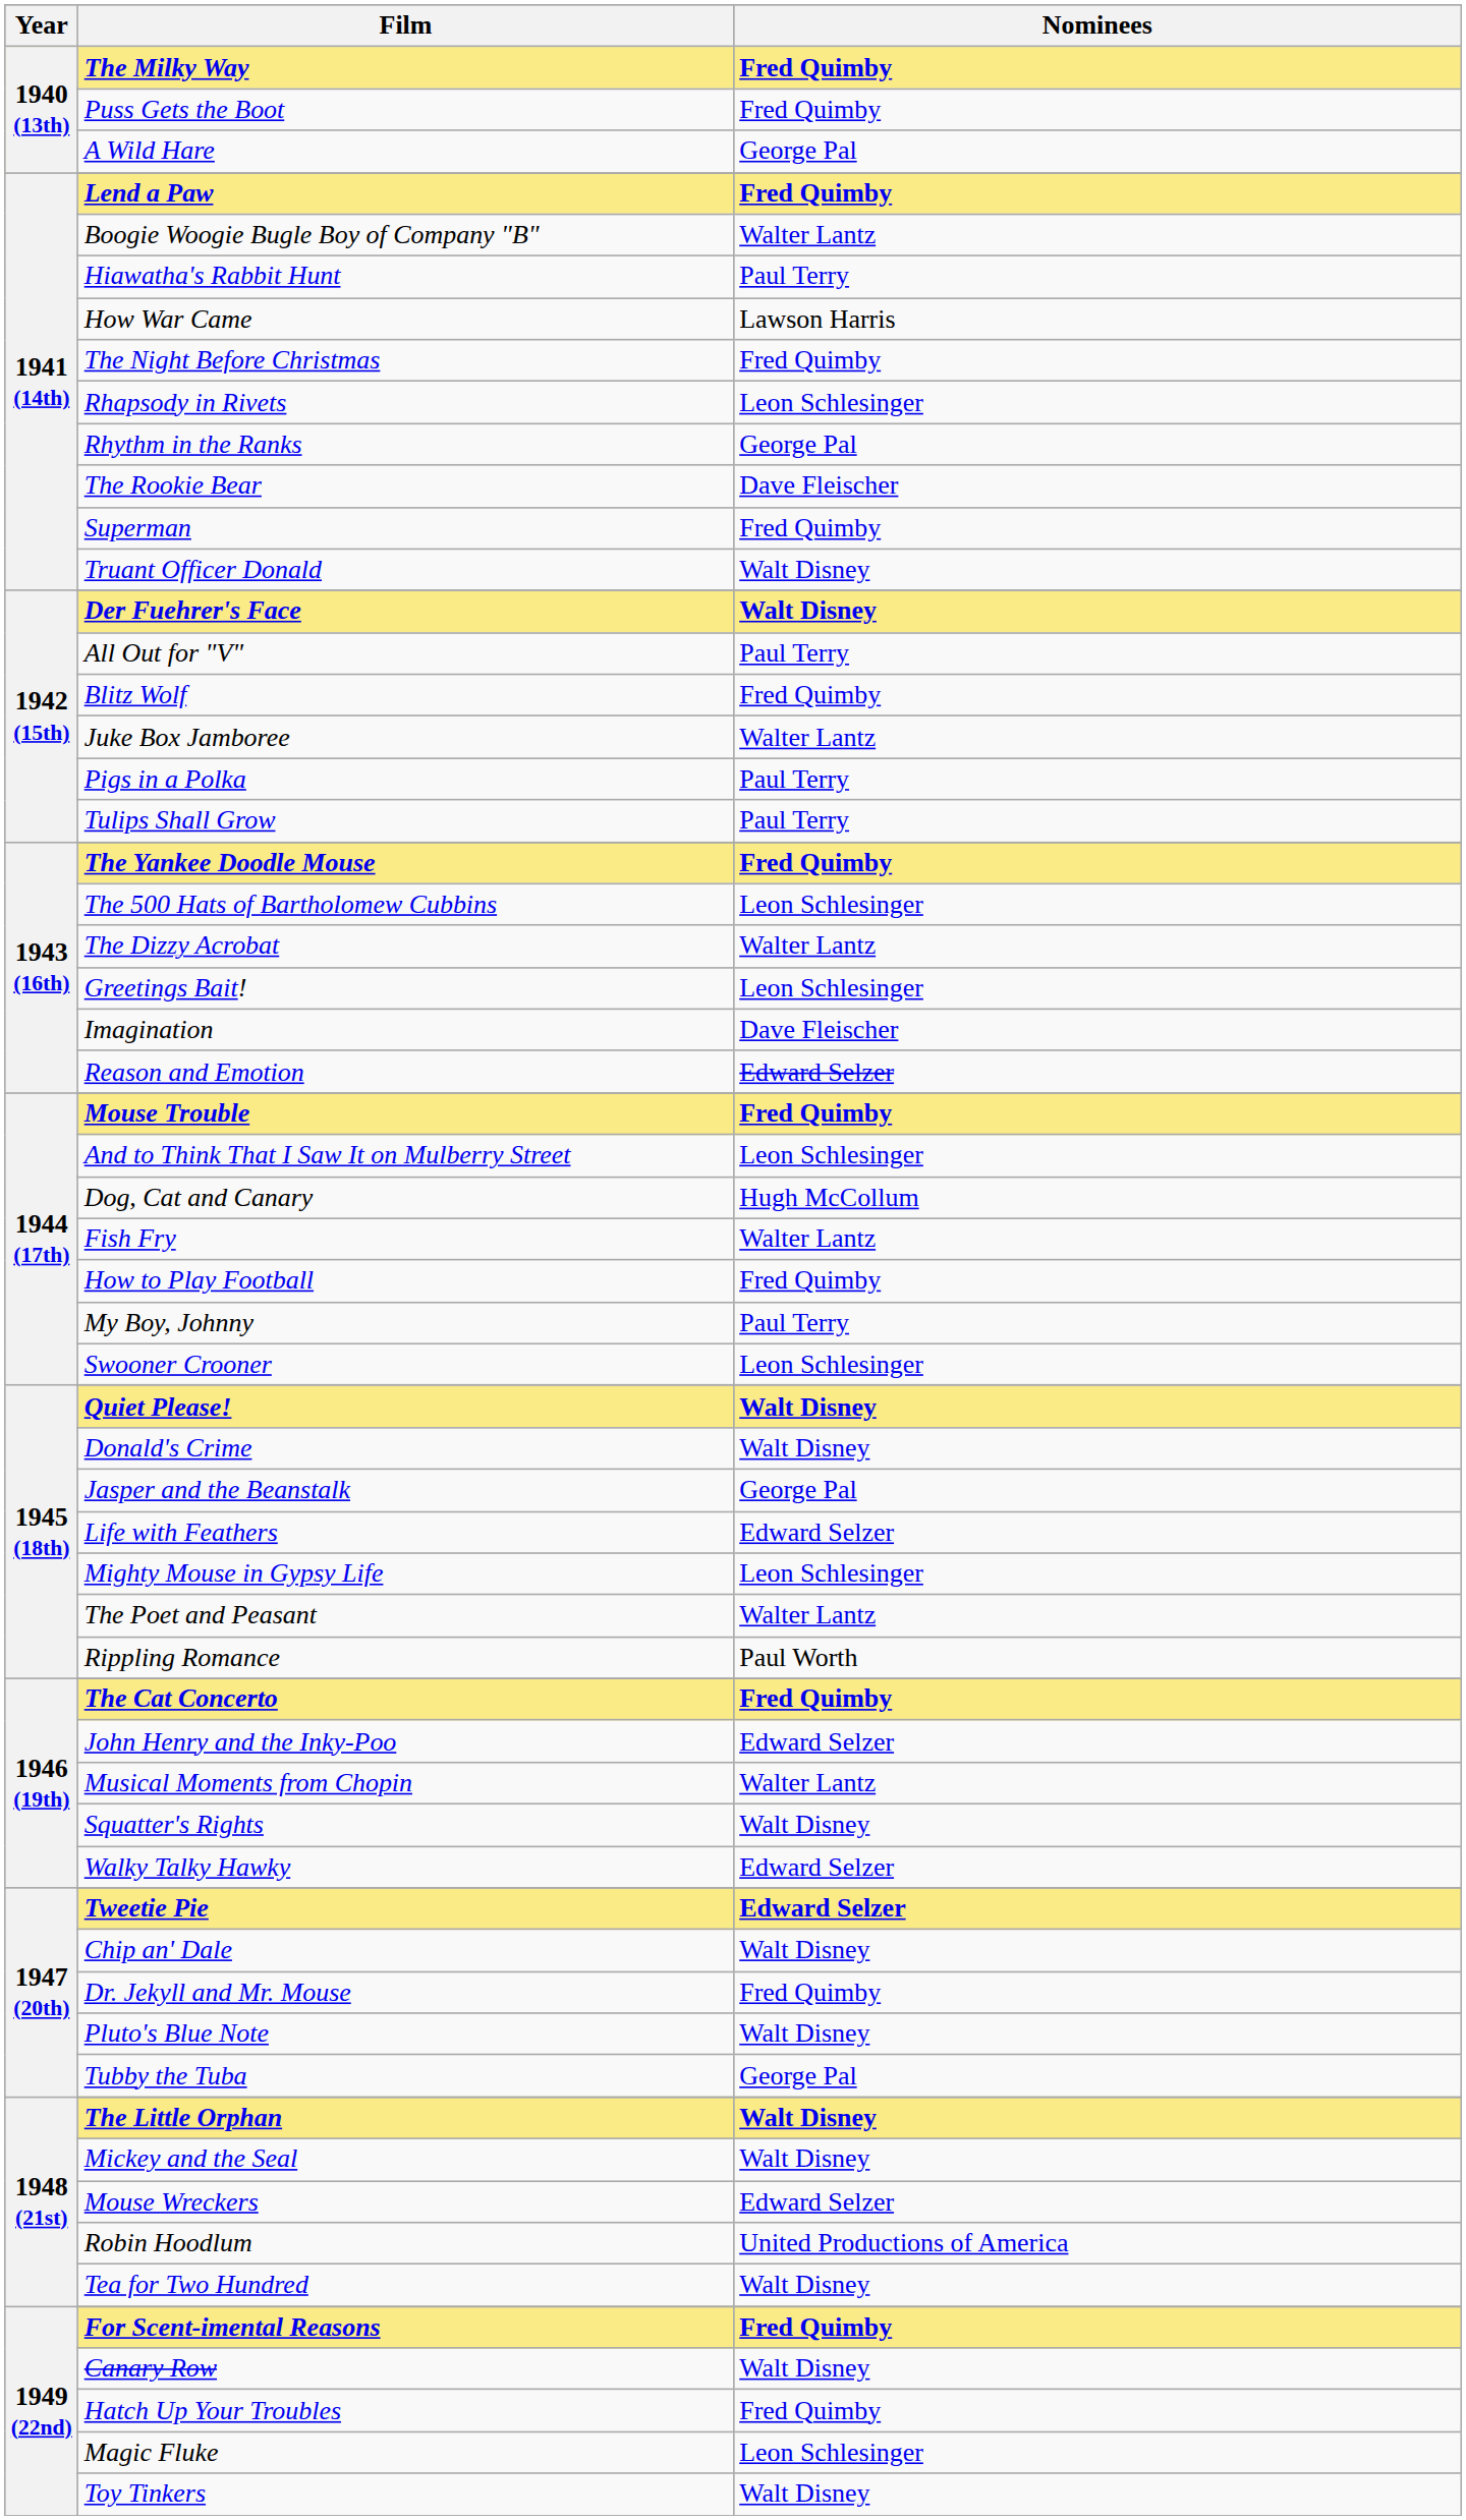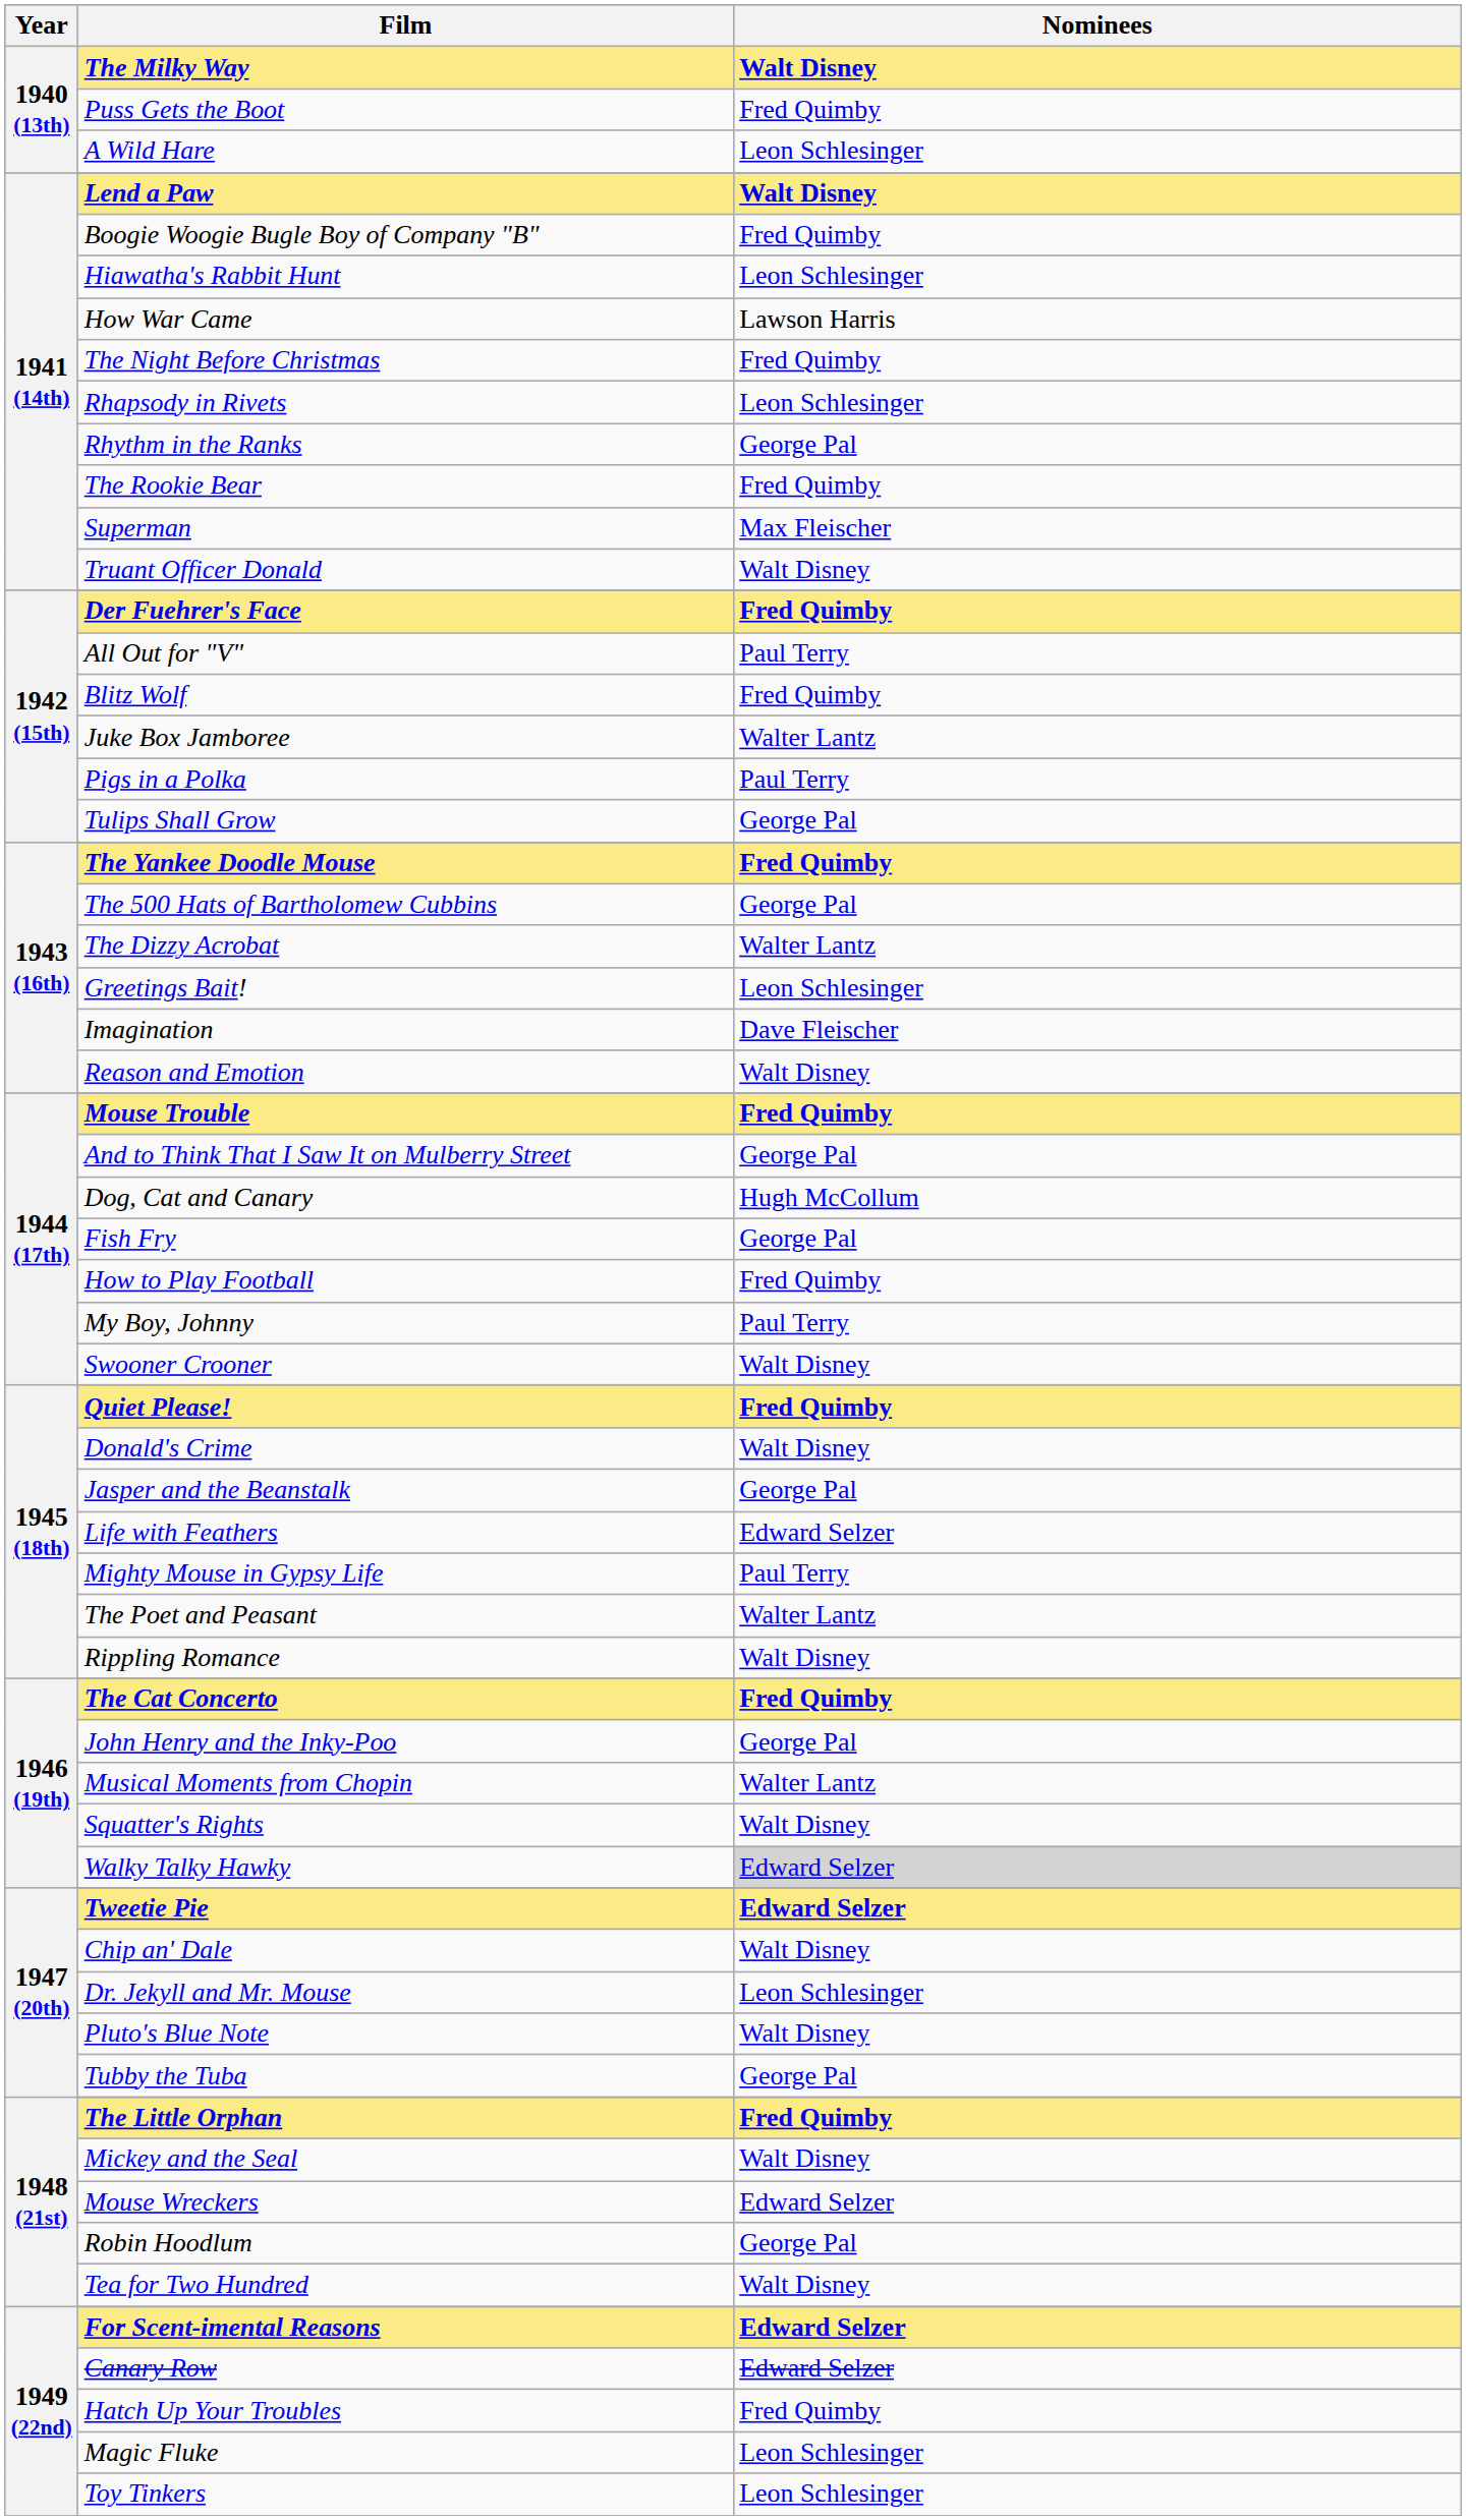 <table class="wikitable sortable" style="width:100%">
 <tr bgcolor="#bebebe">
 <th width="5%">Year</th>
 <th width="45%">Film</th>
 <th width="50%">Nominees</th>
 </tr>
 <tr style="background:#FAEB86">
 <th rowspan="3">1940<br><small><a href='#'>(13th)</a></small></th>
 <td><strong><em><a href='#'>The Milky Way</a></em></strong></td>
-<td><strong><a href='#'>Fred Quimby</a></strong></td>
+<td><strong><a href='#'>Walt Disney</a></strong></td>
 </tr>
 <tr>
 <td><em><a href='#'>Puss Gets the Boot</a></em></td>
 <td><a href='#'>Fred Quimby</a></td>
 </tr>
 <tr>
 <td><em><a href='#'>A Wild Hare</a></em></td>
-<td><a href='#'>George Pal</a></td>
+<td><a href='#'>Leon Schlesinger</a></td>
 </tr>
 <tr>
 <th rowspan="11" style="text-align:center">1941<br><small><a href='#'>(14th)</a></small></th>
 </tr>
 <tr style="background:#FAEB86">
 <td><strong><em><a href='#'>Lend a Paw</a></em></strong></td>
-<td><strong><a href='#'>Fred Quimby</a></strong></td>
+<td><strong><a href='#'>Walt Disney</a></strong></td>
 </tr>
 <tr>
 <td><em>Boogie Woogie Bugle Boy of Company "B"</em></td>
-<td><a href='#'>Walter Lantz</a></td>
+<td><a href='#'>Fred Quimby</a></td>
 </tr>
 <tr>
 <td><em><a href='#'>Hiawatha's Rabbit Hunt</a></em></td>
-<td><a href='#'>Paul Terry</a></td>
+<td><a href='#'>Leon Schlesinger</a></td>
 </tr>
 <tr>
 <td><em>How War Came</em></td>
 <td>Lawson Harris</td>
 </tr>
 <tr>
 <td><em><a href='#'>The Night Before Christmas</a></em></td>
 <td><a href='#'>Fred Quimby</a></td>
 </tr>
 <tr>
 <td><em><a href='#'>Rhapsody in Rivets</a></em></td>
 <td><a href='#'>Leon Schlesinger</a></td>
 </tr>
 <tr>
 <td><em><a href='#'>Rhythm in the Ranks</a></em></td>
 <td><a href='#'>George Pal</a></td>
 </tr>
 <tr>
 <td><em><a href='#'>The Rookie Bear</a></em></td>
-<td><a href='#'>Dave Fleischer</a></td>
+<td><a href='#'>Fred Quimby</a></td>
 </tr>
 <tr>
 <td><em><a href='#'>Superman</a></em></td>
-<td><a href='#'>Fred Quimby</a></td>
+<td><a href='#'>Max Fleischer</a></td>
 </tr>
 <tr>
 <td><em><a href='#'>Truant Officer Donald</a></em></td>
 <td><a href='#'>Walt Disney</a></td>
 </tr>
 <tr>
 <th rowspan="7" style="text-align:center">1942<br><small><a href='#'>(15th)</a></small></th>
 </tr>
 <tr style="background:#FAEB86">
 <td><strong><em><a href='#'>Der Fuehrer's Face</a></em></strong></td>
-<td><strong><a href='#'>Walt Disney</a></strong></td>
+<td><strong><a href='#'>Fred Quimby</a></strong></td>
 </tr>
 <tr>
 <td><em>All Out for "V"</em></td>
 <td><a href='#'>Paul Terry</a></td>
 </tr>
 <tr>
 <td><em><a href='#'>Blitz Wolf</a></em></td>
 <td><a href='#'>Fred Quimby</a></td>
 </tr>
 <tr>
 <td><em>Juke Box Jamboree</em></td>
 <td><a href='#'>Walter Lantz</a></td>
 </tr>
 <tr>
 <td><em><a href='#'>Pigs in a Polka</a></em></td>
 <td><a href='#'>Paul Terry</a></td>
 </tr>
 <tr>
 <td><em><a href='#'>Tulips Shall Grow</a></em></td>
-<td><a href='#'>Paul Terry</a></td>
+<td><a href='#'>George Pal</a></td>
 </tr>
 <tr>
 <th rowspan="7" style="text-align:center">1943<br><small><a href='#'>(16th)</a></small></th>
 </tr>
 <tr style="background:#FAEB86">
 <td><strong><em><a href='#'>The Yankee Doodle Mouse</a></em></strong></td>
 <td><strong><a href='#'>Fred Quimby</a></strong></td>
 </tr>
 <tr>
 <td><em><a href='#'>The 500 Hats of Bartholomew Cubbins</a></em></td>
-<td><a href='#'>Leon Schlesinger</a></td>
+<td><a href='#'>George Pal</a></td>
 </tr>
 <tr>
 <td><em><a href='#'>The Dizzy Acrobat</a></em></td>
 <td><a href='#'>Walter Lantz</a></td>
 </tr>
 <tr>
 <td><em><a href='#'>Greetings Bait</a>!</em></td>
 <td><a href='#'>Leon Schlesinger</a></td>
 </tr>
 <tr>
 <td><em>Imagination</em></td>
 <td><a href='#'>Dave Fleischer</a></td>
 </tr>
 <tr>
 <td><em><a href='#'>Reason and Emotion</a></em></td>
-<td><a href='#'><s>Edward Selzer</s></a></td>
+<td><a href='#'>Walt Disney</a></td>
 </tr>
 <tr>
 <th rowspan="8" style="text-align:center">1944<br><small><a href='#'>(17th)</a></small></th>
 </tr>
 <tr style="background:#FAEB86">
 <td><strong><em><a href='#'>Mouse Trouble</a></em></strong></td>
 <td><strong><a href='#'>Fred Quimby</a></strong></td>
 </tr>
 <tr>
 <td><em><a href='#'>And to Think That I Saw It on Mulberry Street</a></em></td>
-<td><a href='#'>Leon Schlesinger</a></td>
+<td><a href='#'>George Pal</a></td>
 </tr>
 <tr>
 <td><em>Dog, Cat and Canary</em></td>
 <td><a href='#'>Hugh McCollum</a></td>
 </tr>
 <tr>
 <td><em><a href='#'>Fish Fry</a></em></td>
-<td><a href='#'>Walter Lantz</a></td>
+<td><a href='#'>George Pal</a></td>
 </tr>
 <tr>
 <td><em><a href='#'>How to Play Football</a></em></td>
 <td><a href='#'>Fred Quimby</a></td>
 </tr>
 <tr>
 <td><em>My Boy, Johnny</em></td>
 <td><a href='#'>Paul Terry</a></td>
 </tr>
 <tr>
 <td><em><a href='#'>Swooner Crooner</a></em></td>
-<td><a href='#'>Leon Schlesinger</a></td>
+<td><a href='#'>Walt Disney</a></td>
 </tr>
 <tr>
 <th rowspan="8" style="text-align:center">1945<br><small><a href='#'>(18th)</a></small></th>
 </tr>
 <tr style="background:#FAEB86">
 <td><strong><em><a href='#'>Quiet Please!</a></em></strong></td>
-<td><strong><a href='#'>Walt Disney</a></strong></td>
+<td><strong><a href='#'>Fred Quimby</a></strong></td>
 </tr>
 <tr>
 <td><em><a href='#'>Donald's Crime</a></em></td>
 <td><a href='#'>Walt Disney</a></td>
 </tr>
 <tr>
 <td><em><a href='#'>Jasper and the Beanstalk</a></em></td>
 <td><a href='#'>George Pal</a></td>
 </tr>
 <tr>
 <td><em><a href='#'>Life with Feathers</a></em></td>
 <td><a href='#'>Edward Selzer</a></td>
 </tr>
 <tr>
 <td><em><a href='#'>Mighty Mouse in Gypsy Life</a></em></td>
-<td><a href='#'>Leon Schlesinger</a></td>
+<td><a href='#'>Paul Terry</a></td>
 </tr>
 <tr>
 <td><em>The Poet and Peasant</em></td>
 <td><a href='#'>Walter Lantz</a></td>
 </tr>
 <tr>
 <td><em>Rippling Romance</em></td>
-<td>Paul Worth</td>
+<td><a href='#'>Walt Disney</a></td>
 </tr>
 <tr>
 <th rowspan="6" style="text-align:center">1946<br><small><a href='#'>(19th)</a></small></th>
 </tr>
 <tr style="background:#FAEB86">
 <td><strong><em><a href='#'>The Cat Concerto</a></em></strong></td>
 <td><strong><a href='#'>Fred Quimby</a></strong></td>
 </tr>
 <tr>
 <td><em><a href='#'>John Henry and the Inky-Poo</a></em></td>
-<td><a href='#'>Edward Selzer</a></td>
+<td><a href='#'>George Pal</a></td>
 </tr>
 <tr>
 <td><em><a href='#'>Musical Moments from Chopin</a></em></td>
 <td><a href='#'>Walter Lantz</a></td>
 </tr>
 <tr>
 <td><em><a href='#'>Squatter's Rights</a></em></td>
 <td><a href='#'>Walt Disney</a></td>
 </tr>
 <tr>
 <td><em><a href='#'>Walky Talky Hawky</a></em></td>
-<td><a href='#'>Edward Selzer</a></td>
+<td style="background: lightgrey;"><a href='#'>Edward Selzer</a></td>
 </tr>
 <tr>
 <th rowspan="6" style="text-align:center">1947<br><small><a href='#'>(20th)</a></small></th>
 </tr>
 <tr style="background:#FAEB86">
 <td><strong><em><a href='#'>Tweetie Pie</a></em></strong></td>
 <td><strong><a href='#'>Edward Selzer</a></strong></td>
 </tr>
 <tr>
 <td><em><a href='#'>Chip an' Dale</a></em></td>
 <td><a href='#'>Walt Disney</a></td>
 </tr>
 <tr>
 <td><em><a href='#'>Dr. Jekyll and Mr. Mouse</a></em></td>
-<td><a href='#'>Fred Quimby</a></td>
+<td><a href='#'>Leon Schlesinger</a></td>
 </tr>
 <tr>
 <td><em><a href='#'>Pluto's Blue Note</a></em></td>
 <td><a href='#'>Walt Disney</a></td>
 </tr>
 <tr>
 <td><em><a href='#'>Tubby the Tuba</a></em></td>
 <td><a href='#'>George Pal</a></td>
 </tr>
 <tr>
 <th rowspan="6" style="text-align:center">1948<br><small><a href='#'>(21st)</a></small></th>
 </tr>
 <tr style="background:#FAEB86">
 <td><strong><em><a href='#'>The Little Orphan</a></em></strong></td>
-<td><strong><a href='#'>Walt Disney</a></strong></td>
+<td><strong><a href='#'>Fred Quimby</a></strong></td>
 </tr>
 <tr>
 <td><em><a href='#'>Mickey and the Seal</a></em></td>
 <td><a href='#'>Walt Disney</a></td>
 </tr>
 <tr>
 <td><em><a href='#'>Mouse Wreckers</a></em></td>
 <td><a href='#'>Edward Selzer</a></td>
 </tr>
 <tr>
 <td><em>Robin Hoodlum</em></td>
-<td><a href='#'>United Productions of America</a></td>
+<td><a href='#'>George Pal</a></td>
 </tr>
 <tr>
 <td><em><a href='#'>Tea for Two Hundred</a></em></td>
 <td><a href='#'>Walt Disney</a></td>
 </tr>
 <tr>
 <th rowspan="6" style="text-align:center">1949<br><small><a href='#'>(22nd)</a></small><br></th>
 </tr>
 <tr style="background:#FAEB86">
 <td><strong><em><a href='#'>For Scent-imental Reasons</a></em></strong></td>
-<td><strong><a href='#'>Fred Quimby</a></strong></td>
+<td><strong><a href='#'>Edward Selzer</a></strong></td>
 </tr>
 <tr>
 <td><em><a href='#'><s>Canary Row</s></a></em></td>
-<td><a href='#'>Walt Disney</a></td>
+<td><a href='#'><s>Edward Selzer</s></a></td>
 </tr>
 <tr>
 <td><em><a href='#'>Hatch Up Your Troubles</a></em></td>
 <td><a href='#'>Fred Quimby</a></td>
 </tr>
 <tr>
 <td><em>Magic Fluke</em></td>
 <td><a href='#'>Leon Schlesinger</a></td>
 </tr>
 <tr>
 <td><em><a href='#'>Toy Tinkers</a></em></td>
-<td><a href='#'>Walt Disney</a></td>
+<td><a href='#'>Leon Schlesinger</a></td>
 </tr>
 <tr>
 </tr>
 </table>
